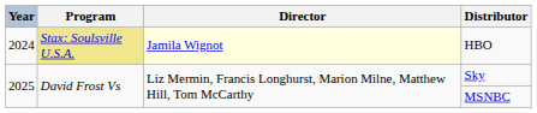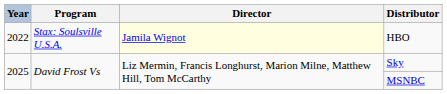 <table class="wikitable" style="font-size:95%;">
 <tr>
 <th style="background:#B0C4DE;">Year</th>
 <th>Program</th>
 <th>Director</th>
 <th>Distributor</th>
 </tr>
 <tr>
-<td>2024</td>
-<td style="background: khaki;"><em><a href='#'>Stax: Soulsville U.S.A.</a></em></td>
+<td>2022</td>
+<td><em><a href='#'>Stax: Soulsville U.S.A.</a></em></td>
 <td style="background: lightyellow;"><a href='#'>Jamila Wignot</a></td>
 <td>HBO</td>
 </tr>
 <tr>
 <td rowspan="2">2025</td>
 <td rowspan="2"><em>David Frost Vs</em></td>
 <td rowspan="2">Liz Mermin, Francis Longhurst, Marion Milne, Matthew Hill, Tom McCarthy</td>
 <td><a href='#'>Sky</a></td>
 </tr>
 <tr>
 <td><a href='#'>MSNBC</a></td>
 </tr>
 </table>
